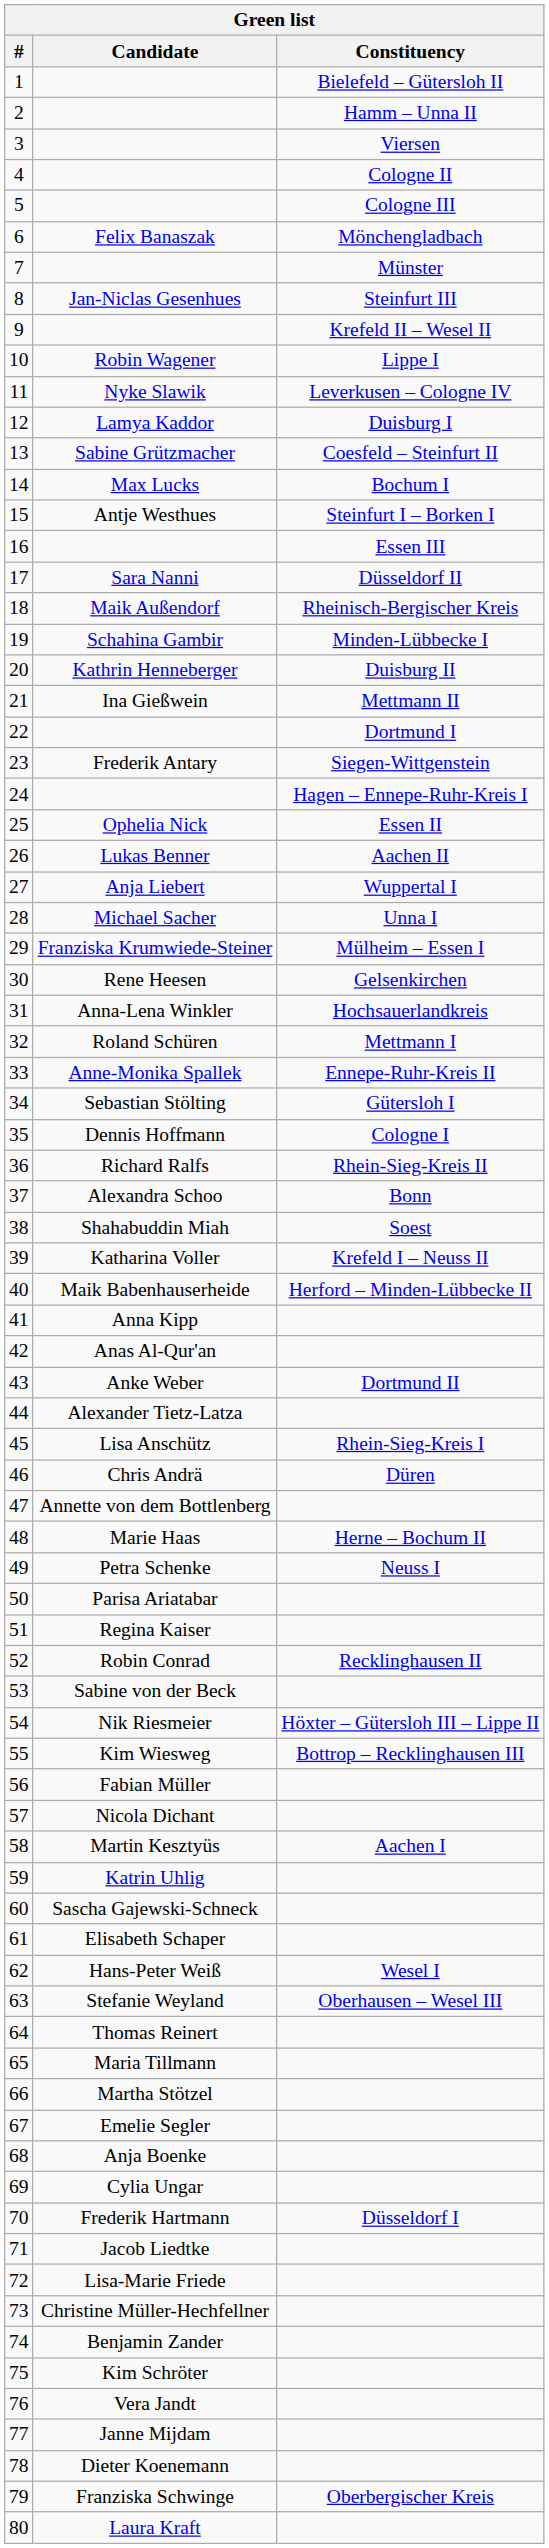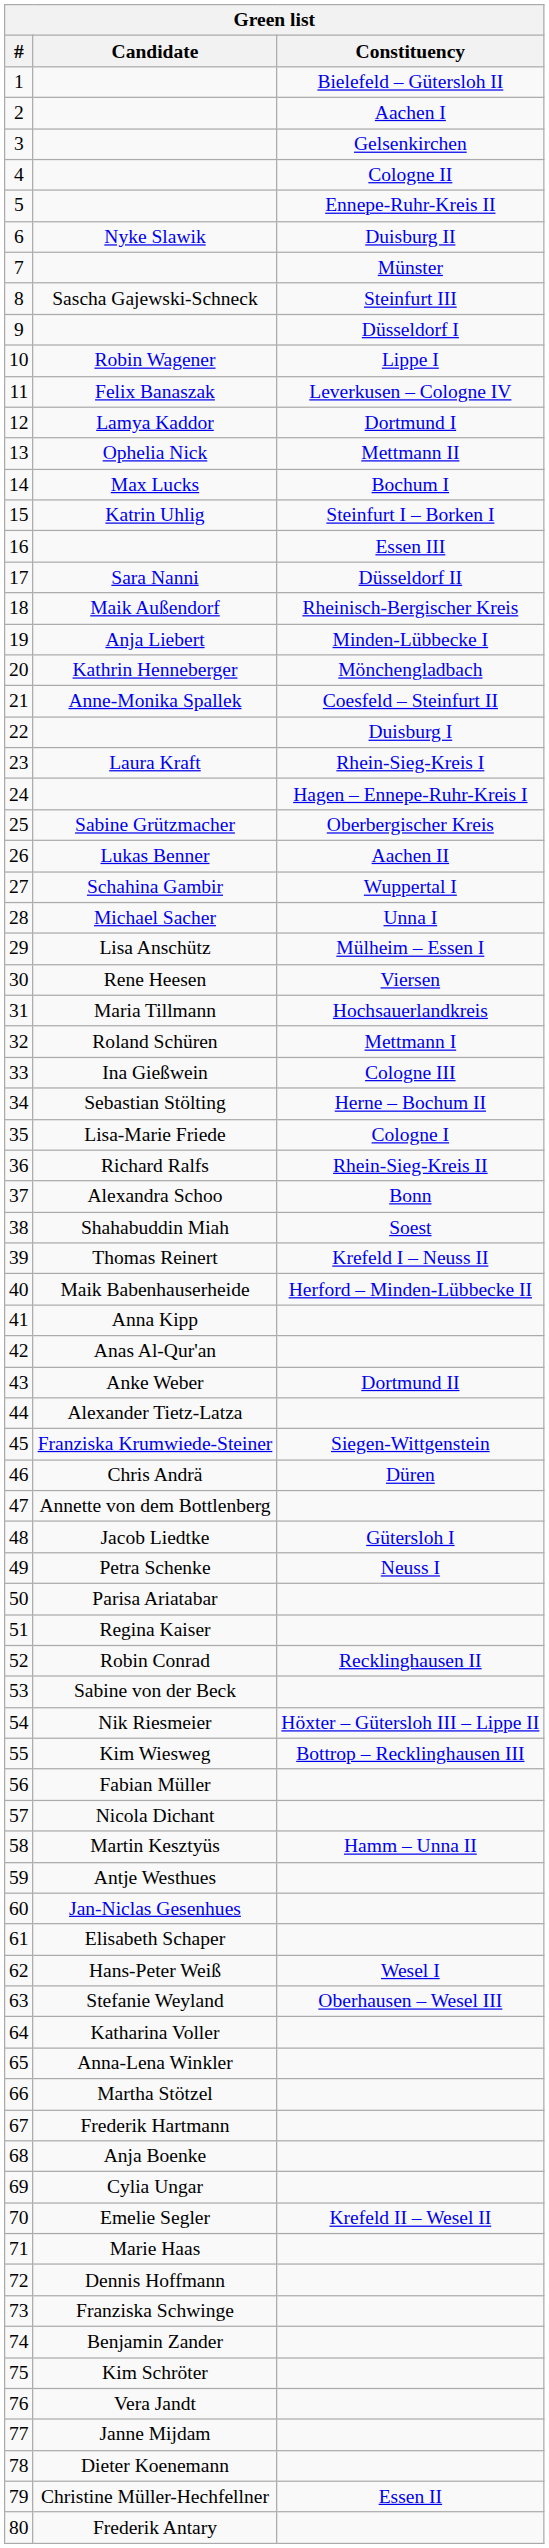 <table class="wikitable mw-collapsible mw-collapsed" style="text-align:center">
 <tr>
 <th colspan=3>Green list</th>
 </tr>
 <tr>
 <th>#</th>
 <th>Candidate</th>
 <th>Constituency</th>
 </tr>
 <tr>
 <td>1</td>
 <td></td>
 <td><a href='#'>Bielefeld – Gütersloh II</a></td>
 </tr>
 <tr>
 <td>2</td>
 <td></td>
-<td><a href='#'>Hamm – Unna II</a></td>
+<td><a href='#'>Aachen I</a></td>
 </tr>
 <tr>
 <td>3</td>
 <td></td>
-<td><a href='#'>Viersen</a></td>
+<td><a href='#'>Gelsenkirchen</a></td>
 </tr>
 <tr>
 <td>4</td>
 <td></td>
 <td><a href='#'>Cologne II</a></td>
 </tr>
 <tr>
 <td>5</td>
 <td></td>
-<td><a href='#'>Cologne III</a></td>
+<td><a href='#'>Ennepe-Ruhr-Kreis II</a></td>
 </tr>
 <tr>
 <td>6</td>
-<td><a href='#'>Felix Banaszak</a></td>
-<td><a href='#'>Mönchengladbach</a></td>
+<td><a href='#'>Nyke Slawik</a></td>
+<td><a href='#'>Duisburg II</a></td>
 </tr>
 <tr>
 <td>7</td>
 <td></td>
 <td><a href='#'>Münster</a></td>
 </tr>
 <tr>
 <td>8</td>
-<td><a href='#'>Jan-Niclas Gesenhues</a></td>
+<td>Sascha Gajewski-Schneck</td>
 <td><a href='#'>Steinfurt III</a></td>
 </tr>
 <tr>
 <td>9</td>
 <td></td>
-<td><a href='#'>Krefeld II – Wesel II</a></td>
+<td><a href='#'>Düsseldorf I</a></td>
 </tr>
 <tr>
 <td>10</td>
 <td><a href='#'>Robin Wagener</a></td>
 <td><a href='#'>Lippe I</a></td>
 </tr>
 <tr>
 <td>11</td>
-<td><a href='#'>Nyke Slawik</a></td>
+<td><a href='#'>Felix Banaszak</a></td>
 <td><a href='#'>Leverkusen – Cologne IV</a></td>
 </tr>
 <tr>
 <td>12</td>
 <td><a href='#'>Lamya Kaddor</a></td>
-<td><a href='#'>Duisburg I</a></td>
+<td><a href='#'>Dortmund I</a></td>
 </tr>
 <tr>
 <td>13</td>
-<td><a href='#'>Sabine Grützmacher</a></td>
-<td><a href='#'>Coesfeld – Steinfurt II</a></td>
+<td><a href='#'>Ophelia Nick</a></td>
+<td><a href='#'>Mettmann II</a></td>
 </tr>
 <tr>
 <td>14</td>
 <td><a href='#'>Max Lucks</a></td>
 <td><a href='#'>Bochum I</a></td>
 </tr>
 <tr>
 <td>15</td>
-<td>Antje Westhues</td>
+<td><a href='#'>Katrin Uhlig</a></td>
 <td><a href='#'>Steinfurt I – Borken I</a></td>
 </tr>
 <tr>
 <td>16</td>
 <td></td>
 <td><a href='#'>Essen III</a></td>
 </tr>
 <tr>
 <td>17</td>
 <td><a href='#'>Sara Nanni</a></td>
 <td><a href='#'>Düsseldorf II</a></td>
 </tr>
 <tr>
 <td>18</td>
 <td><a href='#'>Maik Außendorf</a></td>
 <td><a href='#'>Rheinisch-Bergischer Kreis</a></td>
 </tr>
 <tr>
 <td>19</td>
-<td><a href='#'>Schahina Gambir</a></td>
+<td><a href='#'>Anja Liebert</a></td>
 <td><a href='#'>Minden-Lübbecke I</a></td>
 </tr>
 <tr>
 <td>20</td>
 <td><a href='#'>Kathrin Henneberger</a></td>
-<td><a href='#'>Duisburg II</a></td>
+<td><a href='#'>Mönchengladbach</a></td>
 </tr>
 <tr>
 <td>21</td>
-<td>Ina Gießwein</td>
-<td><a href='#'>Mettmann II</a></td>
+<td><a href='#'>Anne-Monika Spallek</a></td>
+<td><a href='#'>Coesfeld – Steinfurt II</a></td>
 </tr>
 <tr>
 <td>22</td>
 <td></td>
-<td><a href='#'>Dortmund I</a></td>
+<td><a href='#'>Duisburg I</a></td>
 </tr>
 <tr>
 <td>23</td>
-<td>Frederik Antary</td>
-<td><a href='#'>Siegen-Wittgenstein</a></td>
+<td><a href='#'>Laura Kraft</a></td>
+<td><a href='#'>Rhein-Sieg-Kreis I</a></td>
 </tr>
 <tr>
 <td>24</td>
 <td></td>
 <td><a href='#'>Hagen – Ennepe-Ruhr-Kreis I</a></td>
 </tr>
 <tr>
 <td>25</td>
-<td><a href='#'>Ophelia Nick</a></td>
-<td><a href='#'>Essen II</a></td>
+<td><a href='#'>Sabine Grützmacher</a></td>
+<td><a href='#'>Oberbergischer Kreis</a></td>
 </tr>
 <tr>
 <td>26</td>
 <td><a href='#'>Lukas Benner</a></td>
 <td><a href='#'>Aachen II</a></td>
 </tr>
 <tr>
 <td>27</td>
-<td><a href='#'>Anja Liebert</a></td>
+<td><a href='#'>Schahina Gambir</a></td>
 <td><a href='#'>Wuppertal I</a></td>
 </tr>
 <tr>
 <td>28</td>
 <td><a href='#'>Michael Sacher</a></td>
 <td><a href='#'>Unna I</a></td>
 </tr>
 <tr>
 <td>29</td>
-<td><a href='#'>Franziska Krumwiede-Steiner</a></td>
+<td>Lisa Anschütz</td>
 <td><a href='#'>Mülheim – Essen I</a></td>
 </tr>
 <tr>
 <td>30</td>
 <td>Rene Heesen</td>
-<td><a href='#'>Gelsenkirchen</a></td>
+<td><a href='#'>Viersen</a></td>
 </tr>
 <tr>
 <td>31</td>
-<td>Anna-Lena Winkler</td>
+<td>Maria Tillmann</td>
 <td><a href='#'>Hochsauerlandkreis</a></td>
 </tr>
 <tr>
 <td>32</td>
 <td>Roland Schüren</td>
 <td><a href='#'>Mettmann I</a></td>
 </tr>
 <tr>
 <td>33</td>
-<td><a href='#'>Anne-Monika Spallek</a></td>
-<td><a href='#'>Ennepe-Ruhr-Kreis II</a></td>
+<td>Ina Gießwein</td>
+<td><a href='#'>Cologne III</a></td>
 </tr>
 <tr>
 <td>34</td>
 <td>Sebastian Stölting</td>
-<td><a href='#'>Gütersloh I</a></td>
+<td><a href='#'>Herne – Bochum II</a></td>
 </tr>
 <tr>
 <td>35</td>
-<td>Dennis Hoffmann</td>
+<td>Lisa-Marie Friede</td>
 <td><a href='#'>Cologne I</a></td>
 </tr>
 <tr>
 <td>36</td>
 <td>Richard Ralfs</td>
 <td><a href='#'>Rhein-Sieg-Kreis II</a></td>
 </tr>
 <tr>
 <td>37</td>
 <td>Alexandra Schoo</td>
 <td><a href='#'>Bonn</a></td>
 </tr>
 <tr>
 <td>38</td>
 <td>Shahabuddin Miah</td>
 <td><a href='#'>Soest</a></td>
 </tr>
 <tr>
 <td>39</td>
-<td>Katharina Voller</td>
+<td>Thomas Reinert</td>
 <td><a href='#'>Krefeld I – Neuss II</a></td>
 </tr>
 <tr>
 <td>40</td>
 <td>Maik Babenhauserheide</td>
 <td><a href='#'>Herford – Minden-Lübbecke II</a></td>
 </tr>
 <tr>
 <td>41</td>
 <td>Anna Kipp</td>
 <td></td>
 </tr>
 <tr>
 <td>42</td>
 <td>Anas Al-Qur'an</td>
 <td></td>
 </tr>
 <tr>
 <td>43</td>
 <td>Anke Weber</td>
 <td><a href='#'>Dortmund II</a></td>
 </tr>
 <tr>
 <td>44</td>
 <td>Alexander Tietz-Latza</td>
 <td></td>
 </tr>
 <tr>
 <td>45</td>
-<td>Lisa Anschütz</td>
-<td><a href='#'>Rhein-Sieg-Kreis I</a></td>
+<td><a href='#'>Franziska Krumwiede-Steiner</a></td>
+<td><a href='#'>Siegen-Wittgenstein</a></td>
 </tr>
 <tr>
 <td>46</td>
 <td>Chris Andrä</td>
 <td><a href='#'>Düren</a></td>
 </tr>
 <tr>
 <td>47</td>
 <td>Annette von dem Bottlenberg</td>
 <td></td>
 </tr>
 <tr>
 <td>48</td>
-<td>Marie Haas</td>
-<td><a href='#'>Herne – Bochum II</a></td>
+<td>Jacob Liedtke</td>
+<td><a href='#'>Gütersloh I</a></td>
 </tr>
 <tr>
 <td>49</td>
 <td>Petra Schenke</td>
 <td><a href='#'>Neuss I</a></td>
 </tr>
 <tr>
 <td>50</td>
 <td>Parisa Ariatabar</td>
 <td></td>
 </tr>
 <tr>
 <td>51</td>
 <td>Regina Kaiser</td>
 <td></td>
 </tr>
 <tr>
 <td>52</td>
 <td>Robin Conrad</td>
 <td><a href='#'>Recklinghausen II</a></td>
 </tr>
 <tr>
 <td>53</td>
 <td>Sabine von der Beck</td>
 <td></td>
 </tr>
 <tr>
 <td>54</td>
 <td>Nik Riesmeier</td>
 <td><a href='#'>Höxter – Gütersloh III – Lippe II</a></td>
 </tr>
 <tr>
 <td>55</td>
 <td>Kim Wiesweg</td>
 <td><a href='#'>Bottrop – Recklinghausen III</a></td>
 </tr>
 <tr>
 <td>56</td>
 <td>Fabian Müller</td>
 <td></td>
 </tr>
 <tr>
 <td>57</td>
 <td>Nicola Dichant</td>
 <td></td>
 </tr>
 <tr>
 <td>58</td>
 <td>Martin Kesztyüs</td>
-<td><a href='#'>Aachen I</a></td>
+<td><a href='#'>Hamm – Unna II</a></td>
 </tr>
 <tr>
 <td>59</td>
-<td><a href='#'>Katrin Uhlig</a></td>
+<td>Antje Westhues</td>
 <td></td>
 </tr>
 <tr>
 <td>60</td>
-<td>Sascha Gajewski-Schneck</td>
+<td><a href='#'>Jan-Niclas Gesenhues</a></td>
 <td></td>
 </tr>
 <tr>
 <td>61</td>
 <td>Elisabeth Schaper</td>
 <td></td>
 </tr>
 <tr>
 <td>62</td>
 <td>Hans-Peter Weiß</td>
 <td><a href='#'>Wesel I</a></td>
 </tr>
 <tr>
 <td>63</td>
 <td>Stefanie Weyland</td>
 <td><a href='#'>Oberhausen – Wesel III</a></td>
 </tr>
 <tr>
 <td>64</td>
-<td>Thomas Reinert</td>
+<td>Katharina Voller</td>
 <td></td>
 </tr>
 <tr>
 <td>65</td>
-<td>Maria Tillmann</td>
+<td>Anna-Lena Winkler</td>
 <td></td>
 </tr>
 <tr>
 <td>66</td>
 <td>Martha Stötzel</td>
 <td></td>
 </tr>
 <tr>
 <td>67</td>
-<td>Emelie Segler</td>
+<td>Frederik Hartmann</td>
 <td></td>
 </tr>
 <tr>
 <td>68</td>
 <td>Anja Boenke</td>
 <td></td>
 </tr>
 <tr>
 <td>69</td>
 <td>Cylia Ungar</td>
 <td></td>
 </tr>
 <tr>
 <td>70</td>
-<td>Frederik Hartmann</td>
-<td><a href='#'>Düsseldorf I</a></td>
+<td>Emelie Segler</td>
+<td><a href='#'>Krefeld II – Wesel II</a></td>
 </tr>
 <tr>
 <td>71</td>
-<td>Jacob Liedtke</td>
+<td>Marie Haas</td>
 <td></td>
 </tr>
 <tr>
 <td>72</td>
-<td>Lisa-Marie Friede</td>
+<td>Dennis Hoffmann</td>
 <td></td>
 </tr>
 <tr>
 <td>73</td>
-<td>Christine Müller-Hechfellner</td>
+<td>Franziska Schwinge</td>
 <td></td>
 </tr>
 <tr>
 <td>74</td>
 <td>Benjamin Zander</td>
 <td></td>
 </tr>
 <tr>
 <td>75</td>
 <td>Kim Schröter</td>
 <td></td>
 </tr>
 <tr>
 <td>76</td>
 <td>Vera Jandt</td>
 <td></td>
 </tr>
 <tr>
 <td>77</td>
 <td>Janne Mijdam</td>
 <td></td>
 </tr>
 <tr>
 <td>78</td>
 <td>Dieter Koenemann</td>
 <td></td>
 </tr>
 <tr>
 <td>79</td>
-<td>Franziska Schwinge</td>
-<td><a href='#'>Oberbergischer Kreis</a></td>
+<td>Christine Müller-Hechfellner</td>
+<td><a href='#'>Essen II</a></td>
 </tr>
 <tr>
 <td>80</td>
-<td><a href='#'>Laura Kraft</a></td>
+<td>Frederik Antary</td>
 <td></td>
 </tr>
 </table>
